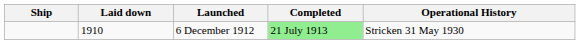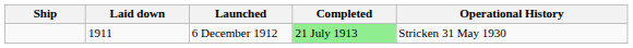 <table class="wikitable">
 <tr>
 <th scope="col" width="100px">Ship</th>
 <th scope="col" width="130px">Laid down</th>
 <th scope="col" width="130px">Launched</th>
 <th scope="col" width="130px">Completed</th>
 <th scope="col" width="300px">Operational History</th>
 </tr>
 <tr>
 <td></td>
-<td>1910</td>
+<td>1911</td>
 <td>6 December 1912</td>
 <td style="background: lightgreen;">21 July 1913</td>
 <td>Stricken 31 May 1930</td>
 </tr>
 </table>
